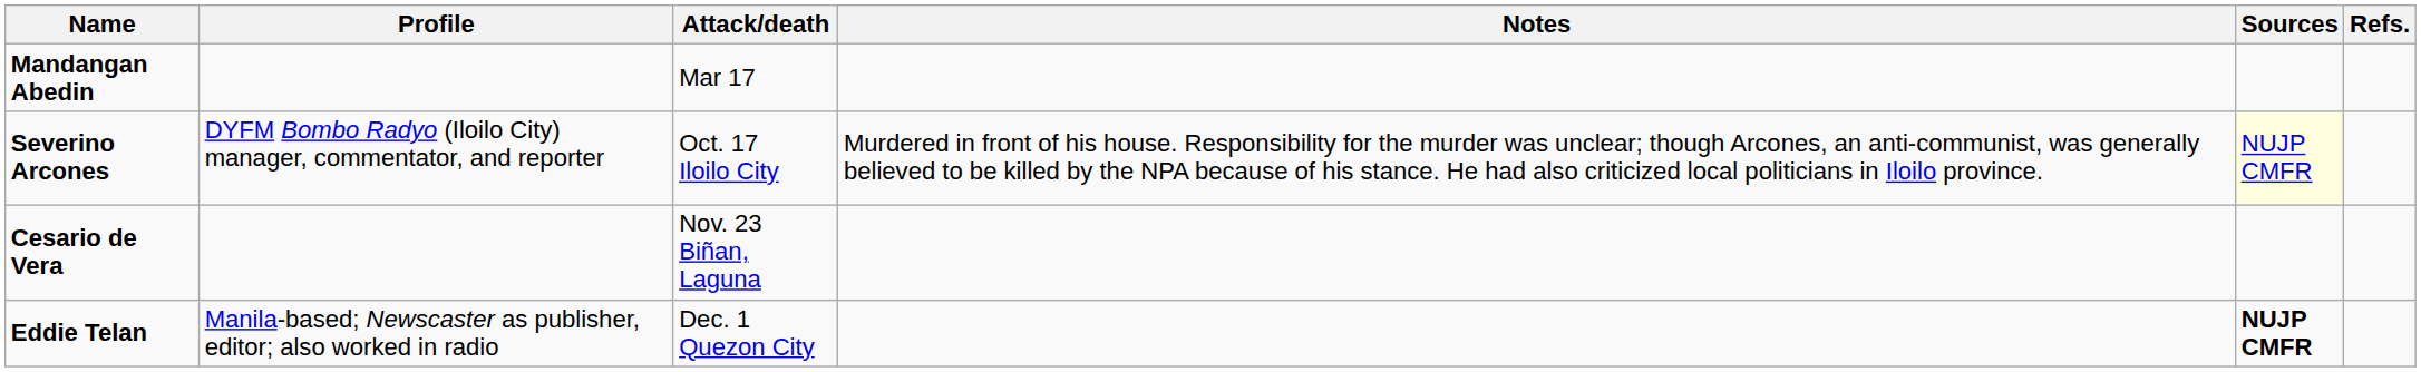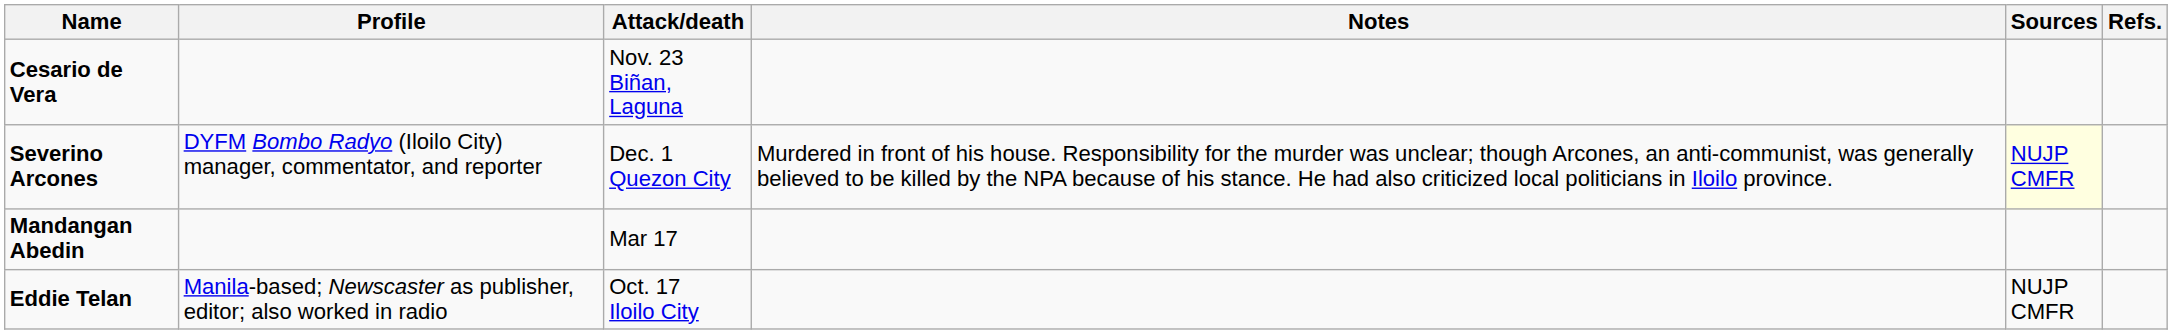 <table class="wikitable">
 <tr>
 <th>Name</th>
 <th>Profile</th>
 <th>Attack/death</th>
 <th>Notes</th>
 <th>Sources</th>
 <th>Refs.</th>
 </tr>
 <tr>
+<td><strong>Cesario de Vera</strong></td>
+<td></td>
+<td>Nov. 23<br><a href='#'>Biñan, Laguna</a></td>
+<td></td>
+<td></td>
+<td><br></td>
+</tr>
+<tr>
+<td><strong>Severino Arcones</strong></td>
+<td><a href='#'>DYFM</a> <em><a href='#'>Bombo Radyo</a></em> (Iloilo City) manager, commentator, and reporter<br><br></td>
+<td>Dec. 1<br><a href='#'>Quezon City</a></td>
+<td>Murdered in front of his house. Responsibility for the murder was unclear; though Arcones, an anti-communist, was generally believed to be killed by the NPA because of his stance. He had also criticized local politicians in <a href='#'>Iloilo</a> province.</td>
+<td style="background: lightyellow;"><a href='#'>NUJP</a><br><a href='#'>CMFR</a></td>
+<td><br><br></td>
+</tr>
+<tr>
 <td><strong>Mandangan Abedin</strong></td>
 <td></td>
 <td>Mar 17</td>
 <td></td>
 <td></td>
 <td><br></td>
 </tr>
 <tr>
-<td><strong>Severino Arcones</strong></td>
-<td><a href='#'>DYFM</a> <em><a href='#'>Bombo Radyo</a></em> (Iloilo City) manager, commentator, and reporter<br><br></td>
-<td>Oct. 17<br><a href='#'>Iloilo City</a></td>
-<td>Murdered in front of his house. Responsibility for the murder was unclear; though Arcones, an anti-communist, was generally believed to be killed by the NPA because of his stance. He had also criticized local politicians in <a href='#'>Iloilo</a> province.</td>
-<td style="background: lightyellow;"><a href='#'>NUJP</a><br><a href='#'>CMFR</a></td>
-<td><br><br></td>
-</tr>
-<tr>
-<td><strong>Cesario de Vera</strong></td>
-<td></td>
-<td>Nov. 23<br><a href='#'>Biñan, Laguna</a></td>
-<td></td>
-<td></td>
-<td><br></td>
-</tr>
-<tr>
 <td><strong>Eddie Telan</strong></td>
 <td><a href='#'>Manila</a>-based; <em>Newscaster</em> as publisher, editor; also worked in radio</td>
-<td>Dec. 1<br><a href='#'>Quezon City</a></td>
+<td>Oct. 17<br><a href='#'>Iloilo City</a></td>
 <td></td>
-<td><strong>NUJP<br>CMFR</strong></td>
+<td>NUJP<br>CMFR</td>
 <td></td>
 </tr>
 </table>
